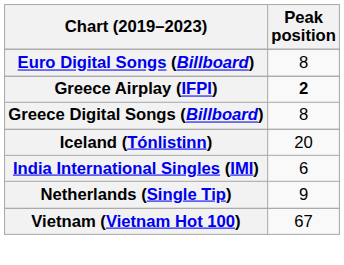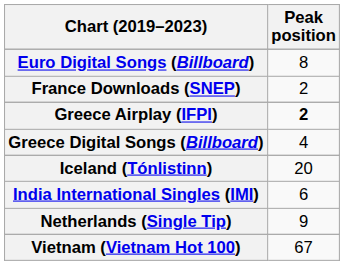 <table class="wikitable sortable plainrowheaders" style="text-align:center">
 <tr>
 <th scope="col">Chart (2019–2023)</th>
 <th scope="col">Peak<br>position</th>
 </tr>
 <tr>
 </tr>
 <tr>
 </tr>
 <tr>
 </tr>
 <tr>
 </tr>
 <tr>
 </tr>
 <tr>
 </tr>
 <tr>
 </tr>
 <tr>
 <th scope="row"><a href='#'>Euro Digital Songs</a> (<em><a href='#'>Billboard</a></em>)</th>
 <td>8</td>
 </tr>
 <tr>
+<th scope="row">France Downloads (<a href='#'>SNEP</a>)</th>
+<td>2</td>
+</tr>
+<tr>
 </tr>
 <tr>
 <th scope="row">Greece Airplay (<a href='#'>IFPI</a>)</th>
 <td><strong>2</strong></td>
 </tr>
 <tr>
 <th scope="row">Greece Digital Songs (<em><a href='#'>Billboard</a></em>)</th>
-<td>8</td>
+<td>4</td>
 </tr>
 <tr>
 </tr>
 <tr>
 </tr>
 <tr>
 <th scope="row">Iceland (<a href='#'>Tónlistinn</a>)</th>
 <td>20</td>
 </tr>
 <tr>
 <th scope="row"><a href='#'>India International Singles</a> (<a href='#'>IMI</a>)</th>
 <td>6</td>
 </tr>
 <tr>
 <th scope="row">Netherlands (<a href='#'>Single Tip</a>)</th>
 <td>9</td>
 </tr>
 <tr>
 </tr>
 <tr>
 </tr>
 <tr>
 </tr>
 <tr>
 </tr>
 <tr>
 </tr>
 <tr>
 </tr>
 <tr>
 </tr>
 <tr>
 <th scope="row">Vietnam (<a href='#'>Vietnam Hot 100</a>)</th>
 <td>67</td>
 </tr>
 </table>
